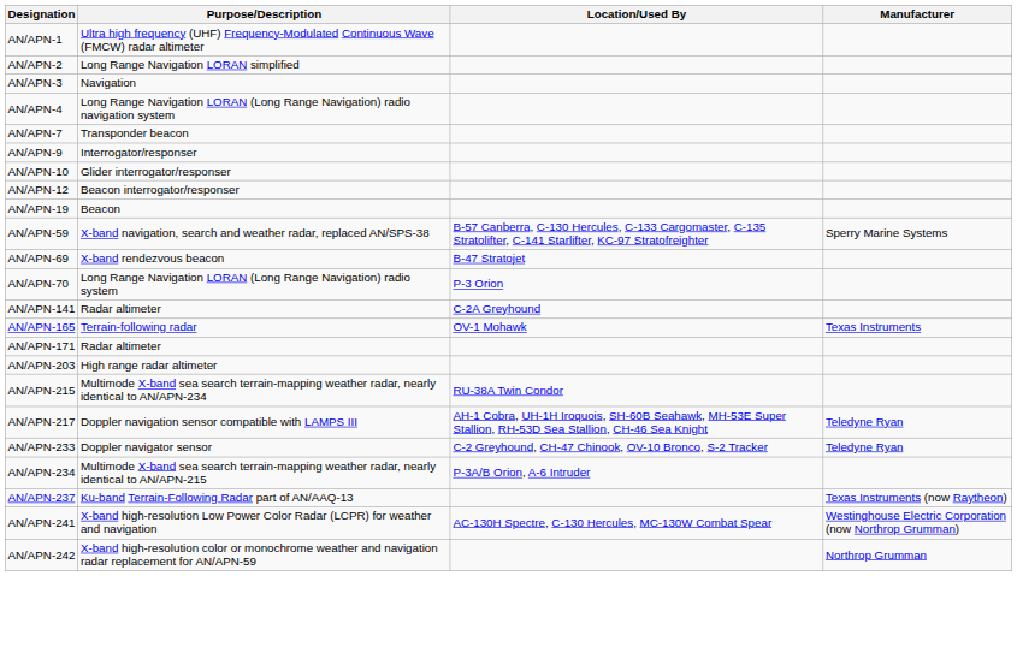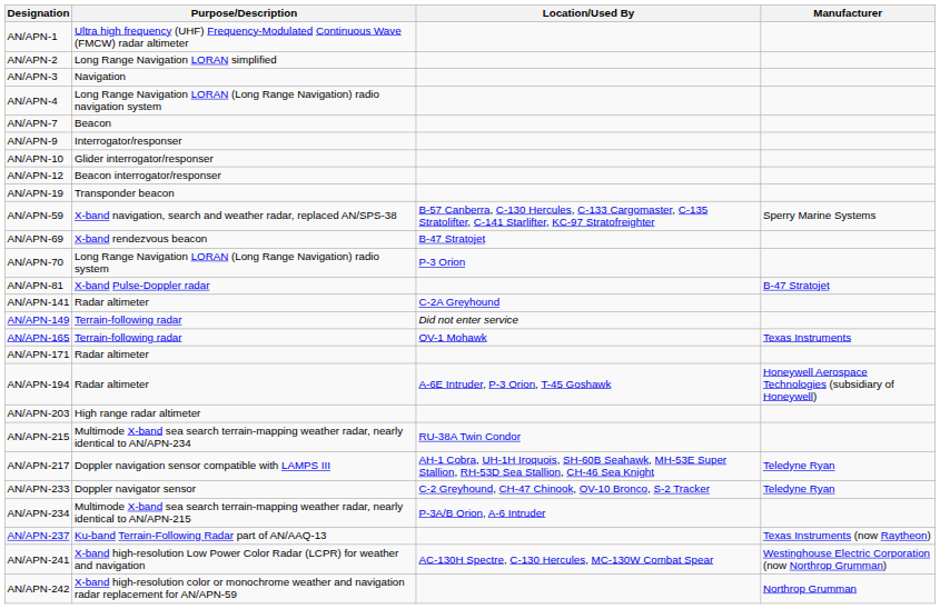 <table class="wikitable sortable">
 <tr>
 <th scope="col">Designation</th>
 <th scope="col" style="width: 500px;">Purpose/Description</th>
 <th scope="col" style="width: 500px;">Location/Used By</th>
 <th scope="col" style="width: 250px;">Manufacturer</th>
 </tr>
 <tr>
 <td>AN/APN-1</td>
 <td><a href='#'>Ultra high frequency</a> (UHF) <a href='#'>Frequency-Modulated</a> <a href='#'>Continuous Wave</a> (FMCW) radar altimeter</td>
 <td></td>
 <td></td>
 </tr>
 <tr>
 <td>AN/APN-2</td>
 <td>Long Range Navigation <a href='#'>LORAN</a> simplified</td>
 <td></td>
 <td></td>
 </tr>
 <tr>
 <td>AN/APN-3</td>
 <td>Navigation</td>
 <td></td>
 <td></td>
 </tr>
 <tr>
 <td>AN/APN-4</td>
 <td>Long Range Navigation <a href='#'>LORAN</a> (Long Range Navigation) radio navigation system</td>
 <td></td>
 <td></td>
 </tr>
 <tr>
 <td>AN/APN-7</td>
-<td>Transponder beacon</td>
+<td>Beacon</td>
 <td></td>
 <td></td>
 </tr>
 <tr>
 <td>AN/APN-9</td>
 <td>Interrogator/responser</td>
 <td></td>
 <td></td>
 </tr>
 <tr>
 <td>AN/APN-10</td>
 <td>Glider interrogator/responser</td>
 <td></td>
 <td></td>
 </tr>
 <tr>
 <td>AN/APN-12</td>
 <td>Beacon interrogator/responser</td>
 <td></td>
 <td></td>
 </tr>
 <tr>
 <td>AN/APN-19</td>
-<td>Beacon</td>
+<td>Transponder beacon</td>
 <td></td>
 <td></td>
 </tr>
 <tr>
 <td>AN/APN-59</td>
 <td><a href='#'>X-band</a> navigation, search and weather radar, replaced AN/SPS-38</td>
 <td><a href='#'>B-57 Canberra</a>, <a href='#'>C-130 Hercules</a>, <a href='#'>C-133 Cargomaster</a>, <a href='#'>C-135 Stratolifter</a>, <a href='#'>C-141 Starlifter</a>, <a href='#'>KC-97 Stratofreighter</a></td>
 <td>Sperry Marine Systems</td>
 </tr>
 <tr>
 <td>AN/APN-69</td>
 <td><a href='#'>X-band</a> rendezvous beacon</td>
 <td><a href='#'>B-47 Stratojet</a></td>
 <td></td>
 </tr>
 <tr>
 <td>AN/APN-70</td>
 <td>Long Range Navigation <a href='#'>LORAN</a> (Long Range Navigation) radio system</td>
 <td><a href='#'>P-3 Orion</a></td>
 <td></td>
 </tr>
 <tr>
+<td>AN/APN-81</td>
+<td><a href='#'>X-band</a> <a href='#'>Pulse-Doppler radar</a></td>
+<td></td>
+<td><a href='#'>B-47 Stratojet</a></td>
+</tr>
+<tr>
 <td>AN/APN-141</td>
 <td>Radar altimeter</td>
 <td><a href='#'>C-2A Greyhound</a></td>
+<td></td>
+</tr>
+<tr>
+<td><a href='#'>AN/APN-149</a></td>
+<td><a href='#'>Terrain-following radar</a></td>
+<td><em>Did not enter service</em></td>
 <td></td>
 </tr>
 <tr>
 <td><a href='#'>AN/APN-165</a></td>
 <td><a href='#'>Terrain-following radar</a></td>
 <td><a href='#'>OV-1 Mohawk</a></td>
 <td><a href='#'>Texas Instruments</a></td>
 </tr>
 <tr>
 <td>AN/APN-171</td>
 <td>Radar altimeter</td>
 <td></td>
 <td></td>
+</tr>
+<tr>
+<td>AN/APN-194</td>
+<td>Radar altimeter</td>
+<td><a href='#'>A-6E Intruder</a>, <a href='#'>P-3 Orion</a>, <a href='#'>T-45 Goshawk</a></td>
+<td><a href='#'>Honeywell Aerospace Technologies</a> (subsidiary of <a href='#'>Honeywell</a>)</td>
 </tr>
 <tr>
 <td>AN/APN-203</td>
 <td>High range radar altimeter</td>
 <td></td>
 <td></td>
 </tr>
 <tr>
 <td>AN/APN-215</td>
 <td>Multimode <a href='#'>X-band</a> sea search terrain-mapping weather radar, nearly identical to AN/APN-234</td>
 <td><a href='#'>RU-38A Twin Condor</a></td>
 <td></td>
 </tr>
 <tr>
 <td>AN/APN-217</td>
 <td>Doppler navigation sensor compatible with <a href='#'>LAMPS III</a></td>
 <td><a href='#'>AH-1 Cobra</a>, <a href='#'>UH-1H Iroquois</a>, <a href='#'>SH-60B Seahawk</a>, <a href='#'>MH-53E Super Stallion</a>, <a href='#'>RH-53D Sea Stallion</a>, <a href='#'>CH-46 Sea Knight</a></td>
 <td><a href='#'>Teledyne Ryan</a></td>
 </tr>
 <tr>
 <td>AN/APN-233</td>
 <td>Doppler navigator sensor</td>
 <td><a href='#'>C-2 Greyhound</a>, <a href='#'>CH-47 Chinook</a>, <a href='#'>OV-10 Bronco</a>, <a href='#'>S-2 Tracker</a></td>
 <td><a href='#'>Teledyne Ryan</a></td>
 </tr>
 <tr>
 <td>AN/APN-234</td>
 <td>Multimode <a href='#'>X-band</a> sea search terrain-mapping weather radar, nearly identical to AN/APN-215</td>
 <td><a href='#'>P-3A/B Orion</a>, <a href='#'>A-6 Intruder</a></td>
 <td></td>
 </tr>
 <tr>
 <td><a href='#'>AN/APN-237</a></td>
 <td><a href='#'>Ku-band</a> <a href='#'>Terrain-Following Radar</a> part of AN/AAQ-13</td>
 <td></td>
 <td><a href='#'>Texas Instruments</a> (now <a href='#'>Raytheon</a>)</td>
 </tr>
 <tr>
 <td>AN/APN-241</td>
 <td><a href='#'>X-band</a> high-resolution Low Power Color Radar (LCPR) for weather and navigation</td>
 <td><a href='#'>AC-130H Spectre</a>, <a href='#'>C-130 Hercules</a>, <a href='#'>MC-130W Combat Spear</a></td>
 <td><a href='#'>Westinghouse Electric Corporation</a> (now <a href='#'>Northrop Grumman</a>)</td>
 </tr>
 <tr>
 <td>AN/APN-242</td>
 <td><a href='#'>X-band</a> high-resolution color or monochrome weather and navigation radar replacement for AN/APN-59</td>
 <td></td>
 <td><a href='#'>Northrop Grumman</a></td>
 </tr>
 </table>
